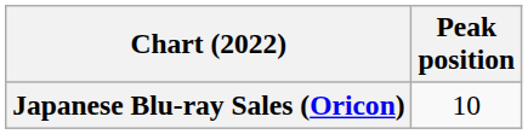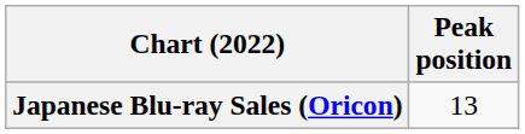 <table class="wikitable plainrowheaders" style="text-align:center">
 <tr>
 <th scope="col">Chart (2022)</th>
 <th scope="col">Peak<br> position</th>
 </tr>
 <tr>
 <th scope="row">Japanese Blu-ray Sales (<a href='#'>Oricon</a>)</th>
-<td>10</td>
+<td>13</td>
 </tr>
 </table>
